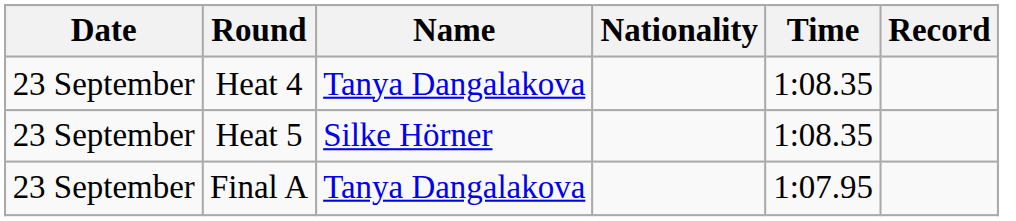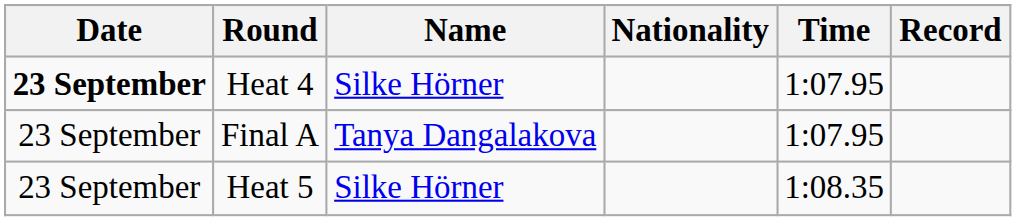 <table class="wikitable" style="text-align:center">
 <tr>
 <th>Date</th>
 <th>Round</th>
 <th>Name</th>
 <th>Nationality</th>
 <th>Time</th>
 <th>Record</th>
 </tr>
 <tr>
+<td><strong>23 September</strong></td>
+<td>Heat 4</td>
+<td align="left"><a href='#'>Silke Hörner</a></td>
+<td align="left"></td>
+<td>1:07.95</td>
+<td></td>
+</tr>
+<tr>
 <td>23 September</td>
-<td>Heat 4</td>
+<td>Final A</td>
 <td align="left"><a href='#'>Tanya Dangalakova</a></td>
 <td align="left"></td>
-<td>1:08.35</td>
+<td>1:07.95</td>
 <td></td>
 </tr>
 <tr>
 <td>23 September</td>
 <td>Heat 5</td>
 <td align="left"><a href='#'>Silke Hörner</a></td>
 <td align="left"></td>
 <td>1:08.35</td>
 <td></td>
 </tr>
-<tr>
-<td>23 September</td>
-<td>Final A</td>
-<td align="left"><a href='#'>Tanya Dangalakova</a></td>
-<td align="left"></td>
-<td>1:07.95</td>
-<td></td>
-</tr>
 </table>
